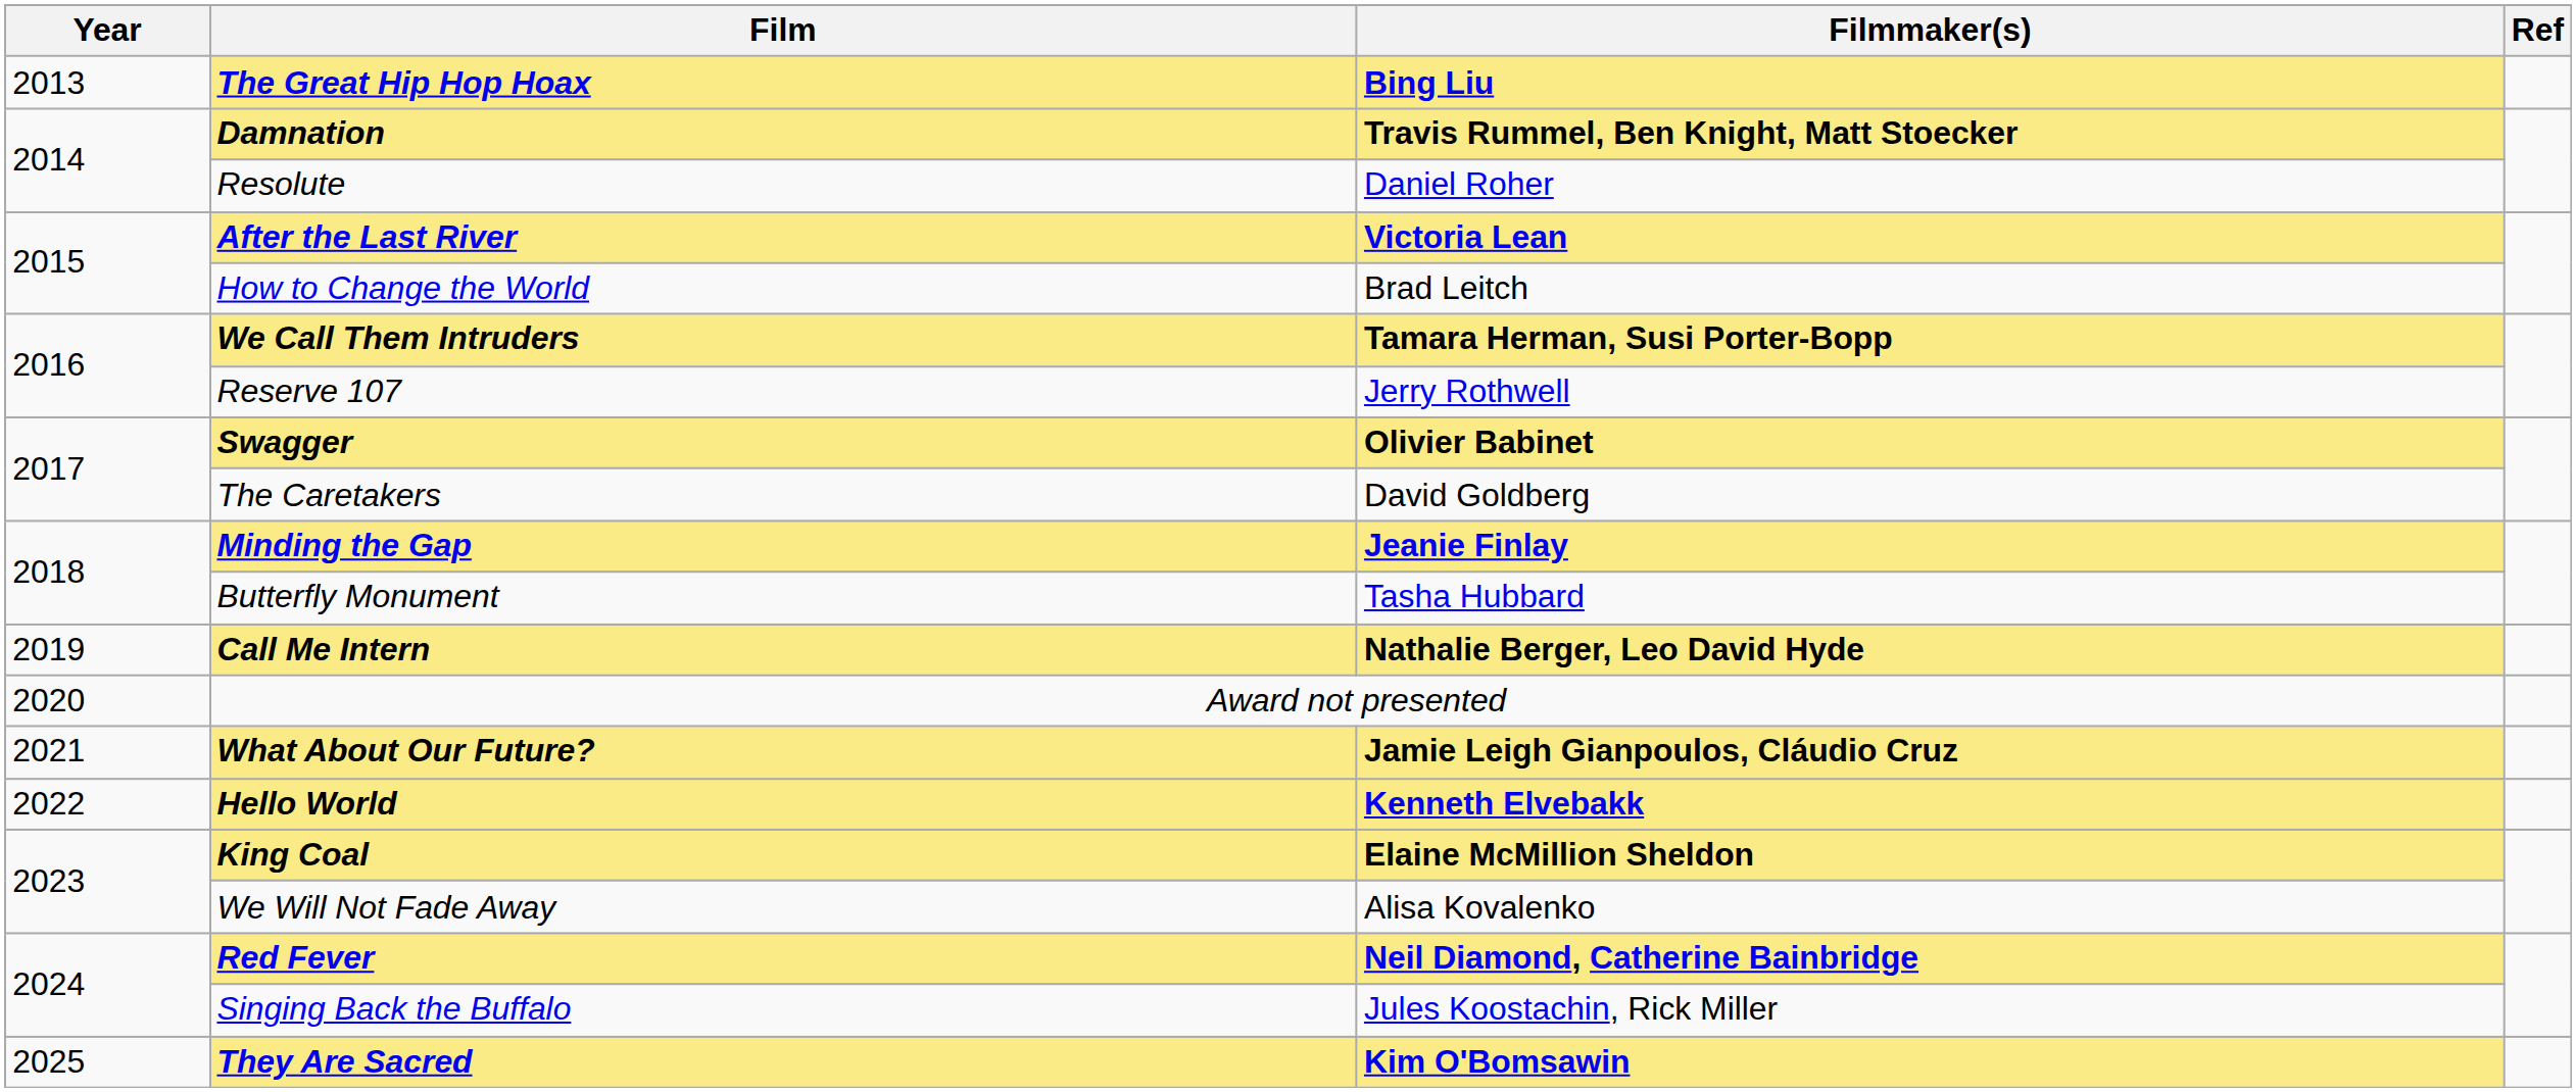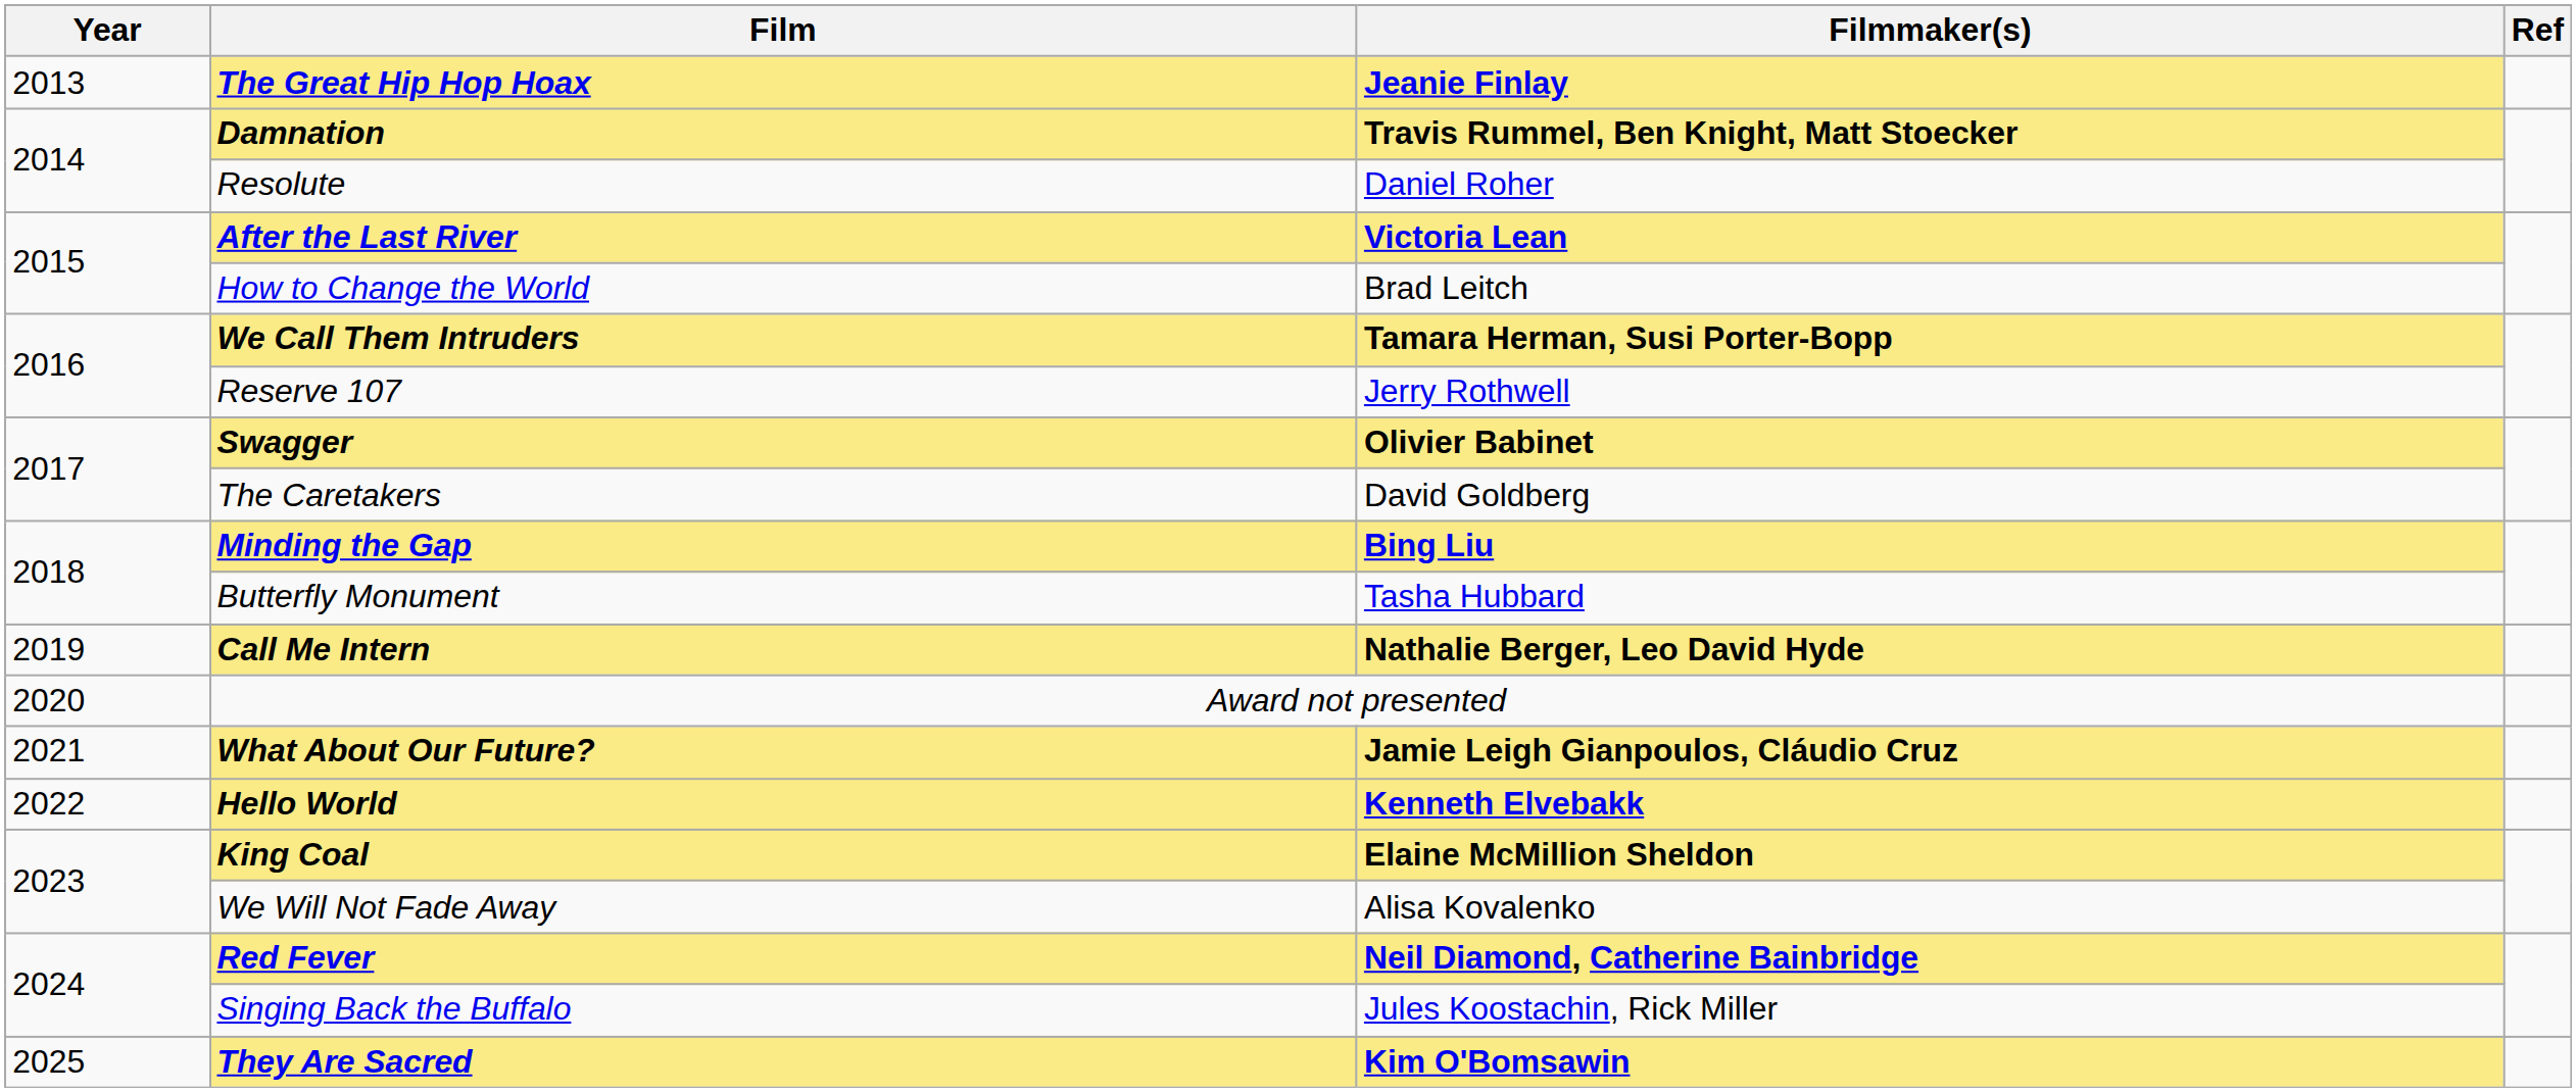 <table class = "wikitable sortable" width=100%>
 <tr>
 <th style="width:8%;">Year</th>
 <th style="width:45%;">Film</th>
 <th style="width:45%;">Filmmaker(s)</th>
 <th style="width:2%;">Ref</th>
 </tr>
 <tr>
 <td>2013</td>
 <td style="background:#FAEB86;"><strong><em><a href='#'>The Great Hip Hop Hoax</a></em></strong></td>
-<td style="background:#FAEB86;"><strong><a href='#'>Bing Liu</a></strong></td>
+<td style="background:#FAEB86;"><strong><a href='#'>Jeanie Finlay</a></strong></td>
 <td></td>
 </tr>
 <tr>
 <td rowspan=2>2014</td>
 <td style="background:#FAEB86;"><strong><em>Damnation</em></strong></td>
 <td style="background:#FAEB86;"><strong>Travis Rummel, Ben Knight, Matt Stoecker</strong></td>
 <td rowspan=2></td>
 </tr>
 <tr>
 <td><em>Resolute</em></td>
 <td><a href='#'>Daniel Roher</a></td>
 </tr>
 <tr>
 <td rowspan=2>2015</td>
 <td style="background:#FAEB86;"><strong><em><a href='#'>After the Last River</a></em></strong></td>
 <td style="background:#FAEB86;"><strong><a href='#'>Victoria Lean</a></strong></td>
 <td rowspan=2></td>
 </tr>
 <tr>
 <td><em><a href='#'>How to Change the World</a></em></td>
 <td>Brad Leitch</td>
 </tr>
 <tr>
 <td rowspan=2>2016</td>
 <td style="background:#FAEB86;"><strong><em>We Call Them Intruders</em></strong></td>
 <td style="background:#FAEB86;"><strong>Tamara Herman, Susi Porter-Bopp</strong></td>
 <td rowspan=2></td>
 </tr>
 <tr>
 <td><em>Reserve 107</em></td>
 <td><a href='#'>Jerry Rothwell</a></td>
 </tr>
 <tr>
 <td rowspan=2>2017</td>
 <td style="background:#FAEB86;"><strong><em>Swagger</em></strong></td>
 <td style="background:#FAEB86;"><strong>Olivier Babinet</strong></td>
 <td rowspan=2></td>
 </tr>
 <tr>
 <td><em>The Caretakers</em></td>
 <td>David Goldberg</td>
 </tr>
 <tr>
 <td rowspan=2>2018</td>
 <td style="background:#FAEB86;"><strong><em><a href='#'>Minding the Gap</a></em></strong></td>
-<td style="background:#FAEB86;"><strong><a href='#'>Jeanie Finlay</a></strong></td>
+<td style="background:#FAEB86;"><strong><a href='#'>Bing Liu</a></strong></td>
 <td rowspan=2></td>
 </tr>
 <tr>
 <td><em>Butterfly Monument</em></td>
 <td><a href='#'>Tasha Hubbard</a></td>
 </tr>
 <tr>
 <td>2019</td>
 <td style="background:#FAEB86;"><strong><em>Call Me Intern</em></strong></td>
 <td style="background:#FAEB86;"><strong>Nathalie Berger, Leo David Hyde</strong></td>
 <td></td>
 </tr>
 <tr>
 <td>2020</td>
 <td colspan=2 align=center><em>Award not presented</em></td>
 <td></td>
 </tr>
 <tr>
 <td>2021</td>
 <td style="background:#FAEB86;"><strong><em>What About Our Future?</em></strong></td>
 <td style="background:#FAEB86;"><strong>Jamie Leigh Gianpoulos, Cláudio Cruz</strong></td>
 <td></td>
 </tr>
 <tr>
 <td>2022</td>
 <td style="background:#FAEB86;"><strong><em>Hello World</em></strong></td>
 <td style="background:#FAEB86;"><strong><a href='#'>Kenneth Elvebakk</a></strong></td>
 <td></td>
 </tr>
 <tr>
 <td rowspan=2>2023</td>
 <td style="background:#FAEB86;"><strong><em>King Coal</em></strong></td>
 <td style="background:#FAEB86;"><strong>Elaine McMillion Sheldon</strong></td>
 <td rowspan=2></td>
 </tr>
 <tr>
 <td><em>We Will Not Fade Away</em></td>
 <td>Alisa Kovalenko</td>
 </tr>
 <tr>
 <td rowspan=2>2024</td>
 <td style="background:#FAEB86;"><strong><em><a href='#'>Red Fever</a></em></strong></td>
 <td style="background:#FAEB86;"><strong><a href='#'>Neil Diamond</a>, <a href='#'>Catherine Bainbridge</a></strong></td>
 <td rowspan=2></td>
 </tr>
 <tr>
 <td><em><a href='#'>Singing Back the Buffalo</a></em></td>
 <td><a href='#'>Jules Koostachin</a>, Rick Miller</td>
 </tr>
 <tr>
 <td>2025</td>
 <td style="background:#FAEB86;"><strong><em><a href='#'>They Are Sacred</a></em></strong></td>
 <td style="background:#FAEB86;"><strong><a href='#'>Kim O'Bomsawin</a></strong></td>
 <td></td>
 </tr>
 </table>
